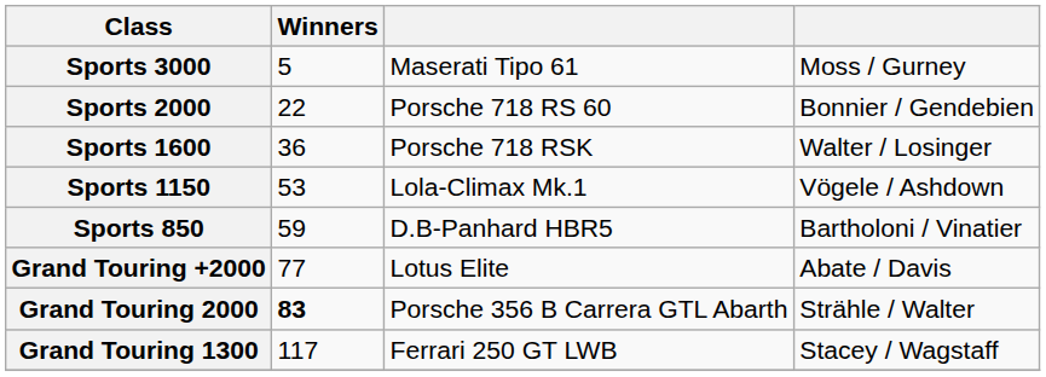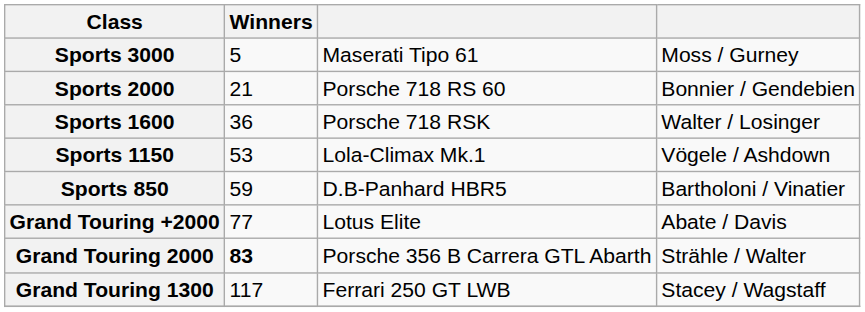 <table class="wikitable" style="font-size: 95%">
 <tr>
 <th>Class</th>
 <th>Winners</th>
 <th></th>
 <th></th>
 </tr>
 <tr>
 <th>Sports 3000</th>
 <td>5</td>
 <td>Maserati Tipo 61</td>
 <td>Moss / Gurney</td>
 </tr>
 <tr>
 <th>Sports 2000</th>
-<td>22</td>
+<td>21</td>
 <td>Porsche 718 RS 60</td>
 <td>Bonnier / Gendebien</td>
 </tr>
 <tr>
 <th>Sports 1600</th>
 <td>36</td>
 <td>Porsche 718 RSK</td>
 <td>Walter / Losinger</td>
 </tr>
 <tr>
 <th>Sports 1150</th>
 <td>53</td>
 <td>Lola-Climax Mk.1</td>
 <td>Vögele / Ashdown</td>
 </tr>
 <tr>
 <th>Sports 850</th>
 <td>59</td>
 <td>D.B-Panhard HBR5</td>
 <td>Bartholoni / Vinatier</td>
 </tr>
 <tr>
 <th>Grand Touring +2000</th>
 <td>77</td>
 <td>Lotus Elite</td>
 <td>Abate / Davis</td>
 </tr>
 <tr>
 <th>Grand Touring 2000</th>
 <td><strong>83</strong></td>
 <td>Porsche 356 B Carrera GTL Abarth</td>
 <td>Strähle / Walter</td>
 </tr>
 <tr>
 <th>Grand Touring 1300</th>
 <td>117</td>
 <td>Ferrari 250 GT LWB</td>
 <td>Stacey / Wagstaff</td>
 </tr>
 <tr>
 </tr>
 </table>
